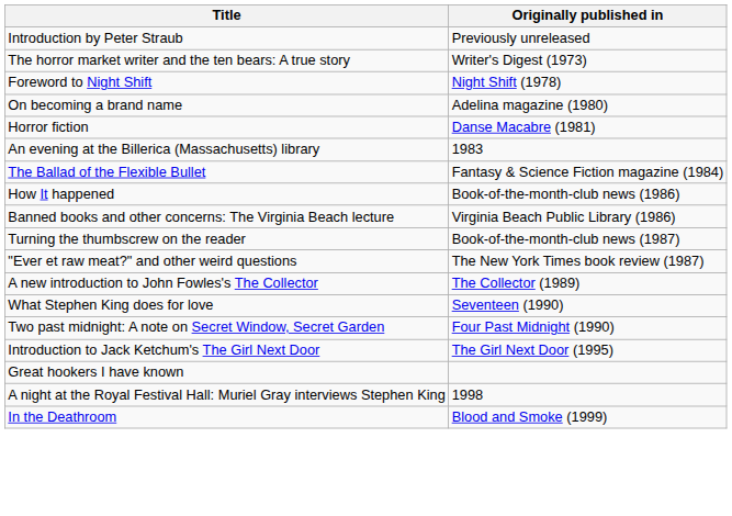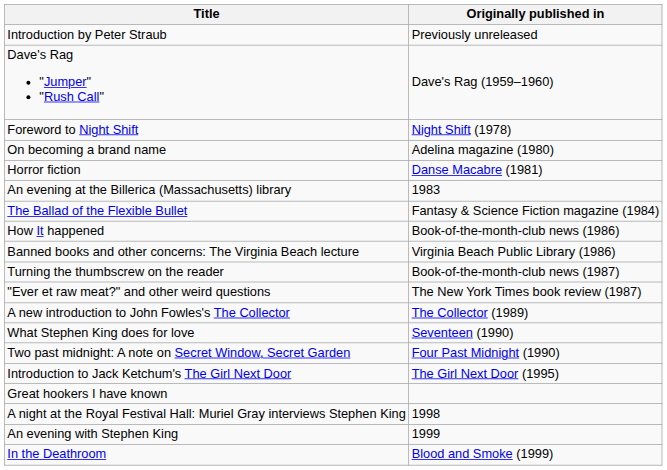 <table class="wikitable">
 <tr>
 <th>Title</th>
 <th>Originally published in</th>
 </tr>
 <tr>
 <td>Introduction by Peter Straub</td>
 <td>Previously unreleased</td>
 </tr>
 <tr>
-<td>The horror market writer and the ten bears: A true story</td>
-<td>Writer's Digest (1973)</td>
+<td>Dave's Rag<br><ul><li>"<a href='#'>Jumper</a>"</li><li>"<a href='#'>Rush Call</a>"</li></ul></td>
+<td>Dave's Rag (1959–1960)</td>
 </tr>
 <tr>
 <td>Foreword to <a href='#'>Night Shift</a></td>
 <td><a href='#'>Night Shift</a> (1978)</td>
 </tr>
 <tr>
 <td>On becoming a brand name</td>
 <td>Adelina magazine (1980)</td>
 </tr>
 <tr>
 <td>Horror fiction</td>
 <td><a href='#'>Danse Macabre</a> (1981)</td>
 </tr>
 <tr>
 <td>An evening at the Billerica (Massachusetts) library</td>
 <td>1983</td>
 </tr>
 <tr>
 <td><a href='#'>The Ballad of the Flexible Bullet</a></td>
 <td>Fantasy & Science Fiction magazine (1984)</td>
 </tr>
 <tr>
 <td>How <a href='#'>It</a> happened</td>
 <td>Book-of-the-month-club news (1986)</td>
 </tr>
 <tr>
 <td>Banned books and other concerns: The Virginia Beach lecture</td>
 <td>Virginia Beach Public Library (1986)</td>
 </tr>
 <tr>
 <td>Turning the thumbscrew on the reader</td>
 <td>Book-of-the-month-club news (1987)</td>
 </tr>
 <tr>
 <td>"Ever et raw meat?" and other weird questions</td>
 <td>The New York Times book review (1987)</td>
 </tr>
 <tr>
 <td>A new introduction to John Fowles's <a href='#'>The Collector</a></td>
 <td><a href='#'>The Collector</a> (1989)</td>
 </tr>
 <tr>
 <td>What Stephen King does for love</td>
 <td><a href='#'>Seventeen</a> (1990)</td>
 </tr>
 <tr>
 <td>Two past midnight: A note on <a href='#'>Secret Window, Secret Garden</a></td>
 <td><a href='#'>Four Past Midnight</a> (1990)</td>
 </tr>
 <tr>
 <td>Introduction to Jack Ketchum's <a href='#'>The Girl Next Door</a></td>
 <td><a href='#'>The Girl Next Door</a> (1995)</td>
 </tr>
 <tr>
 <td>Great hookers I have known</td>
 <td></td>
 </tr>
 <tr>
 <td>A night at the Royal Festival Hall: Muriel Gray interviews Stephen King</td>
 <td>1998</td>
 </tr>
 <tr>
+<td>An evening with Stephen King</td>
+<td>1999</td>
+</tr>
+<tr>
 <td><a href='#'>In the Deathroom</a></td>
 <td><a href='#'>Blood and Smoke</a> (1999)</td>
 </tr>
 </table>
